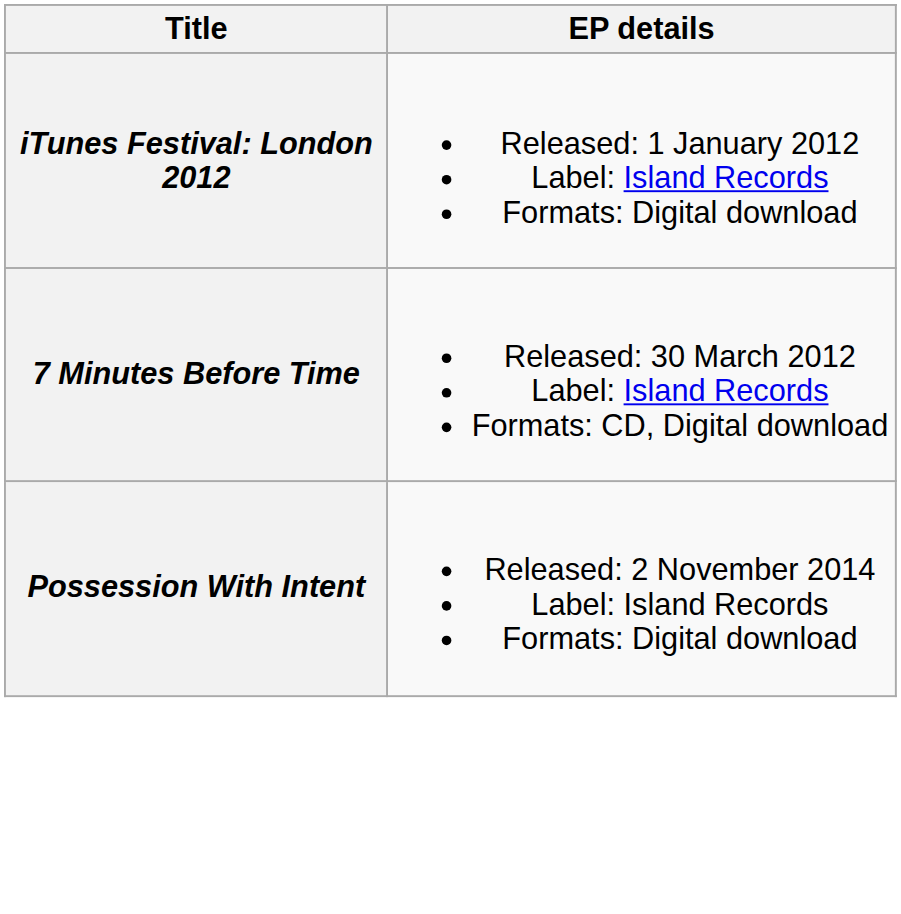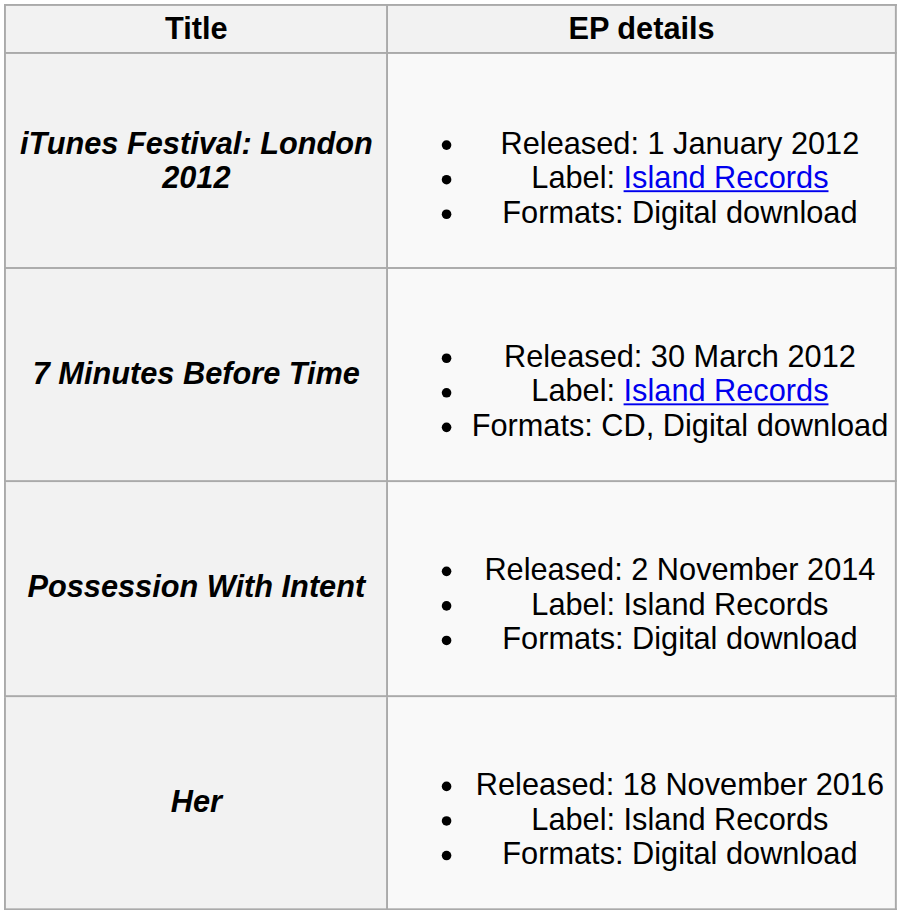 <table class="wikitable plainrowheaders" style="text-align:center;">
 <tr>
 <th scope="col" style="width:12em;">Title</th>
 <th scope="col">EP details</th>
 </tr>
 <tr>
 <th scope="row"><em>iTunes Festival: London 2012</em></th>
 <td><br><ul><li>Released: 1 January 2012</li><li>Label: <a href='#'>Island Records</a></li><li>Formats: Digital download</li></ul></td>
 </tr>
 <tr>
 <th scope="row"><em>7 Minutes Before Time</em></th>
 <td><br><ul><li>Released: 30 March 2012</li><li>Label: <a href='#'>Island Records</a></li><li>Formats: CD, Digital download</li></ul></td>
 </tr>
 <tr>
 <th scope="row"><em>Possession With Intent</em></th>
 <td><br><ul><li>Released: 2 November 2014</li><li>Label: Island Records</li><li>Formats: Digital download</li></ul></td>
 </tr>
+<tr>
+<th scope="row"><em>Her</em></th>
+<td><br><ul><li>Released: 18 November 2016</li><li>Label: Island Records</li><li>Formats: Digital download</li></ul></td>
+</tr>
 </table>
